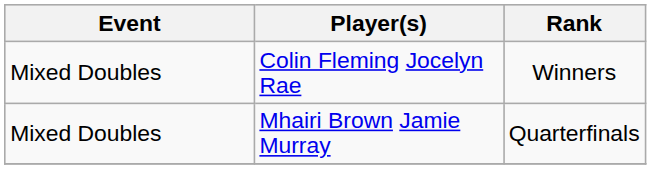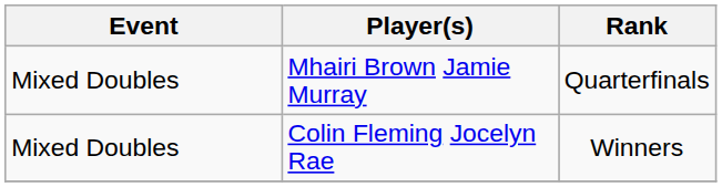 <table class=wikitable style="font-size:90%">
 <tr>
 <th width=150>Event</th>
 <th width=150>Player(s)</th>
 <th width=50>Rank</th>
 </tr>
 <tr>
 <td>Mixed Doubles</td>
+<td><a href='#'>Mhairi Brown</a> <a href='#'>Jamie Murray</a></td>
+<td align="center">Quarterfinals</td>
+</tr>
+<tr>
+<td>Mixed Doubles</td>
 <td><a href='#'>Colin Fleming</a> <a href='#'>Jocelyn Rae</a></td>
 <td align="center">Winners</td>
 </tr>
 <tr>
-<td>Mixed Doubles</td>
-<td><a href='#'>Mhairi Brown</a> <a href='#'>Jamie Murray</a></td>
-<td align="center">Quarterfinals</td>
-</tr>
-<tr>
 </tr>
 </table>
